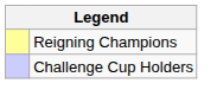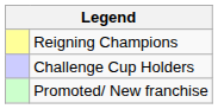 <table class="wikitable" style="font-size: 85%">
 <tr>
 <th colspan=2>Legend</th>
 </tr>
 <tr>
 <td style="background:#ff9; width:15px;"> </td>
 <td>Reigning Champions</td>
 </tr>
 <tr>
 <td style="background:#ccccff; width:15px;"> </td>
 <td>Challenge Cup Holders</td>
 </tr>
+<tr>
+<td style="background:#CCFFCC; width:15px;"> </td>
+<td>Promoted/ New franchise</td>
+</tr>
 </table>
